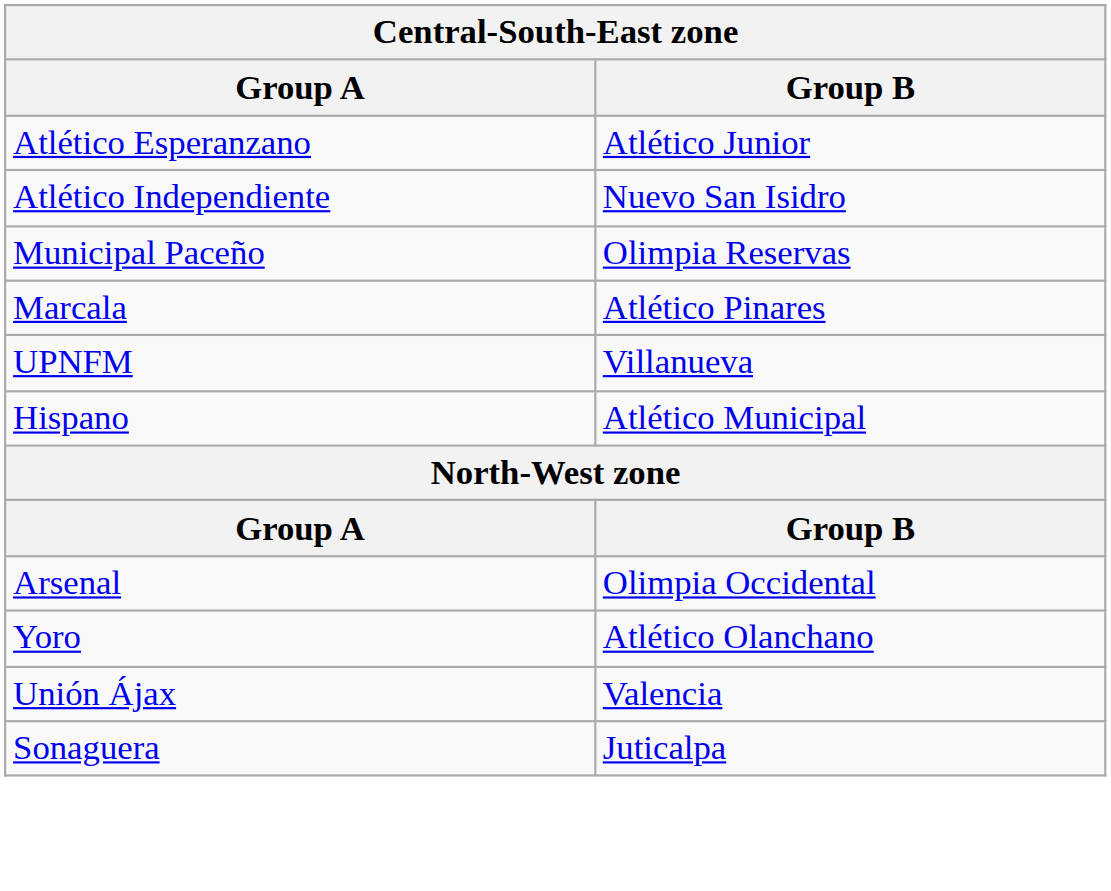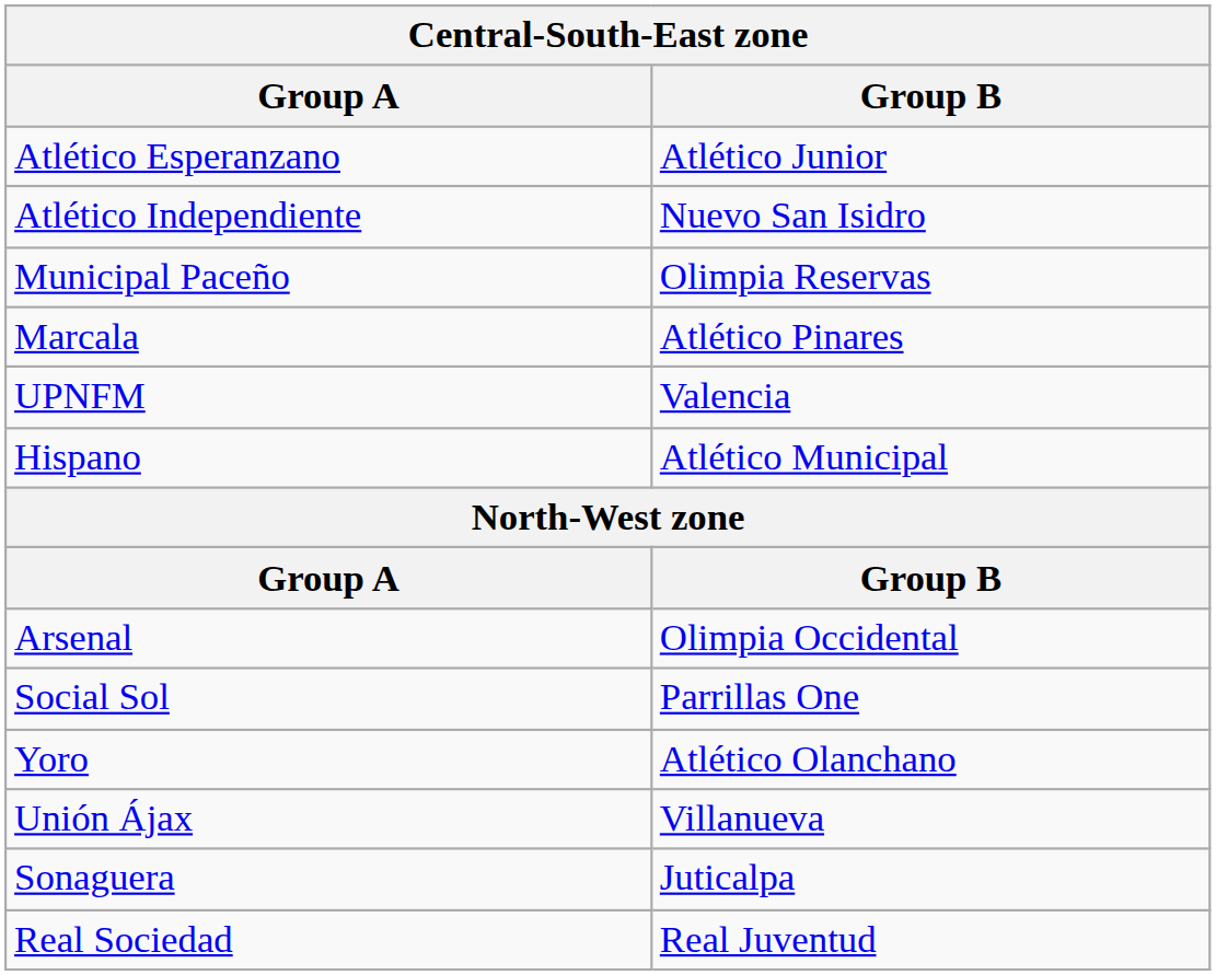 <table class="wikitable">
 <tr>
 <th colspan="2" width="500">Central-South-East zone</th>
 </tr>
 <tr>
 <th>Group A</th>
 <th>Group B</th>
 </tr>
 <tr>
 <td><a href='#'>Atlético Esperanzano</a></td>
 <td><a href='#'>Atlético Junior</a></td>
 </tr>
 <tr>
 <td><a href='#'>Atlético Independiente</a></td>
 <td><a href='#'>Nuevo San Isidro</a></td>
 </tr>
 <tr>
 <td><a href='#'>Municipal Paceño</a></td>
 <td><a href='#'>Olimpia Reservas</a></td>
 </tr>
 <tr>
 <td><a href='#'>Marcala</a></td>
 <td><a href='#'>Atlético Pinares</a></td>
 </tr>
 <tr>
 <td><a href='#'>UPNFM</a></td>
-<td><a href='#'>Villanueva</a></td>
+<td><a href='#'>Valencia</a></td>
 </tr>
 <tr>
 <td><a href='#'>Hispano</a></td>
 <td><a href='#'>Atlético Municipal</a></td>
 </tr>
 <tr>
 <th colspan="2" width="500">North-West zone</th>
 </tr>
 <tr>
 <th>Group A</th>
 <th>Group B</th>
 </tr>
 <tr>
 <td><a href='#'>Arsenal</a></td>
 <td><a href='#'>Olimpia Occidental</a></td>
 </tr>
 <tr>
+<td><a href='#'>Social Sol</a></td>
+<td><a href='#'>Parrillas One</a></td>
+</tr>
+<tr>
 <td><a href='#'>Yoro</a></td>
 <td><a href='#'>Atlético Olanchano</a></td>
 </tr>
 <tr>
 <td><a href='#'>Unión Ájax</a></td>
-<td><a href='#'>Valencia</a></td>
+<td><a href='#'>Villanueva</a></td>
 </tr>
 <tr>
 <td><a href='#'>Sonaguera</a></td>
 <td><a href='#'>Juticalpa</a></td>
 </tr>
+<tr>
+<td><a href='#'>Real Sociedad</a></td>
+<td><a href='#'>Real Juventud</a></td>
+</tr>
 </table>
